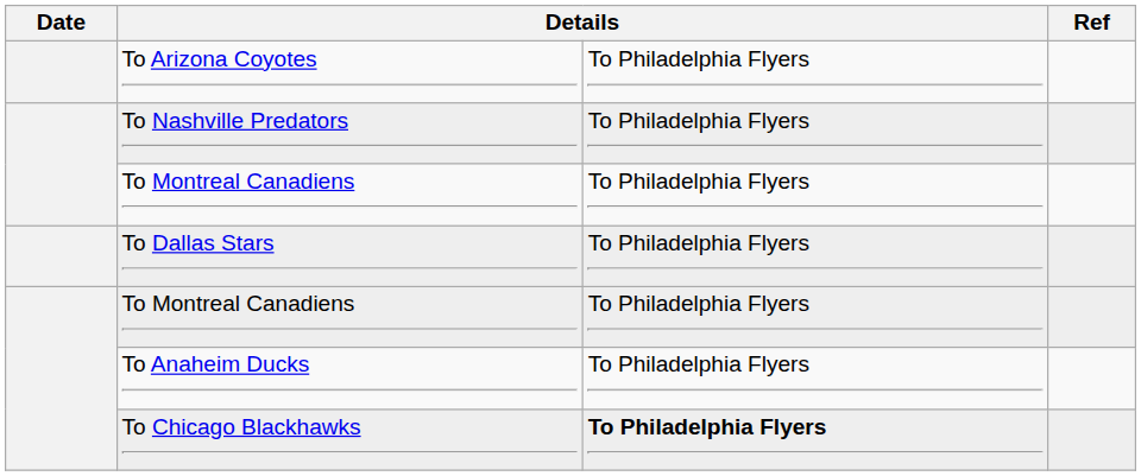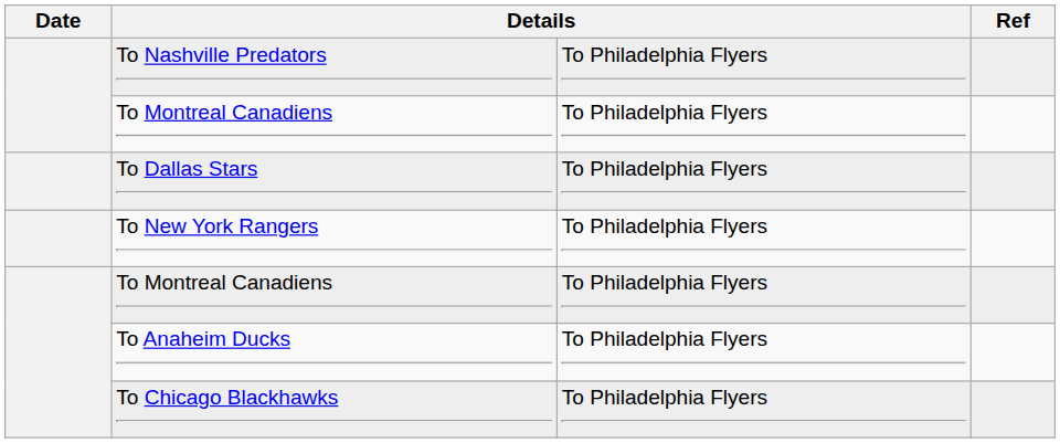 <table class="wikitable plainrowheaders" style="width: 50em;">
 <tr>
 <th scope="col">Date</th>
 <th scope="col" colspan="2">Details</th>
 <th scope="col">Ref</th>
-</tr>
-<tr>
-<th scope="row"></th>
-<td valign="top">To <a href='#'>Arizona Coyotes</a><hr></td>
-<td valign="top">To Philadelphia Flyers<hr></td>
-<td></td>
 </tr>
 <tr style="background:#eee;">
 <th scope="row" rowspan=2></th>
 <td valign="top">To <a href='#'>Nashville Predators</a><hr></td>
 <td valign="top">To Philadelphia Flyers<hr></td>
 <td></td>
 </tr>
 <tr>
 <td valign="top">To <a href='#'>Montreal Canadiens</a><hr></td>
 <td valign="top">To Philadelphia Flyers<hr></td>
 <td></td>
 </tr>
 <tr style="background:#eee;">
 <th scope="row"></th>
 <td valign="top">To <a href='#'>Dallas Stars</a><hr></td>
 <td valign="top">To Philadelphia Flyers<hr></td>
 <td></td>
 </tr>
+<tr>
+<th scope="row"></th>
+<td valign="top">To <a href='#'>New York Rangers</a><hr></td>
+<td valign="top">To Philadelphia Flyers<hr></td>
+<td></td>
+</tr>
 <tr style="background:#eee;">
 <th scope="row" rowspan=3></th>
 <td valign="top">To Montreal Canadiens<hr></td>
 <td valign="top">To Philadelphia Flyers<hr></td>
 <td></td>
 </tr>
 <tr>
 <td valign="top">To <a href='#'>Anaheim Ducks</a><hr></td>
 <td valign="top">To Philadelphia Flyers<hr></td>
 <td></td>
 </tr>
 <tr style="background:#eee;">
 <td valign="top">To <a href='#'>Chicago Blackhawks</a><hr></td>
-<td valign="top"><strong>To Philadelphia Flyers<hr></strong></td>
+<td valign="top">To Philadelphia Flyers<hr></td>
 <td></td>
 </tr>
 </table>
